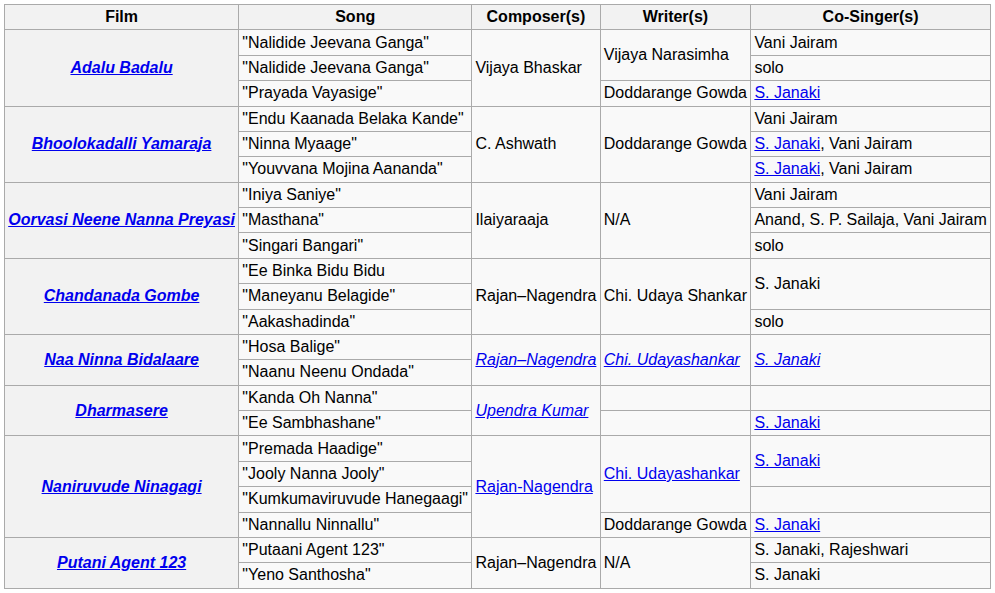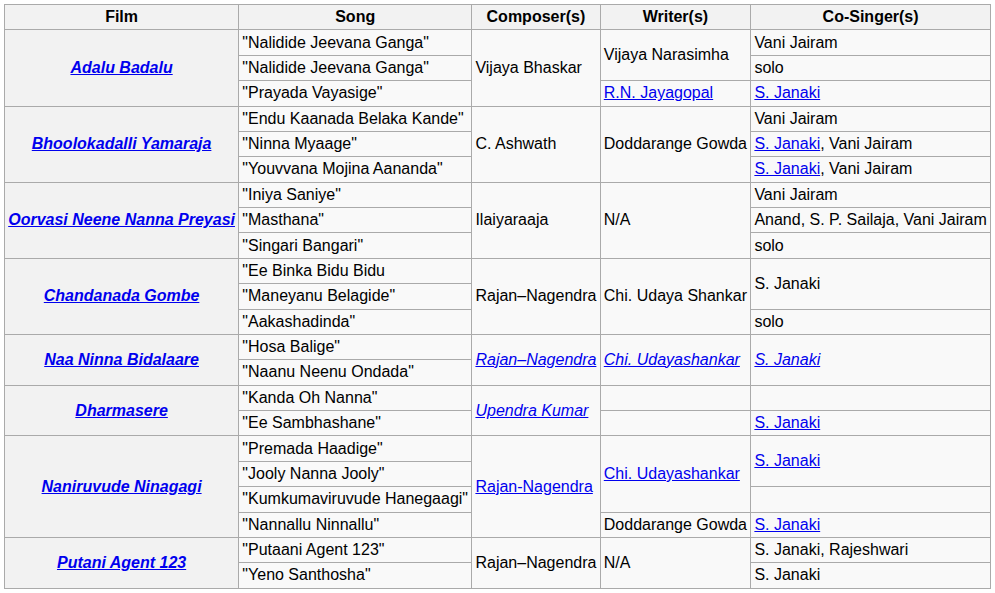 <table class="wikitable">
 <tr>
 <th>Film</th>
 <th>Song</th>
 <th>Composer(s)</th>
 <th>Writer(s)</th>
 <th>Co-Singer(s)</th>
 </tr>
 <tr>
 <th Rowspan=3><em><a href='#'>Adalu Badalu</a></em></th>
 <td>"Nalidide Jeevana Ganga"</td>
 <td rowspan=3>Vijaya Bhaskar</td>
 <td rowspan=2>Vijaya Narasimha</td>
 <td>Vani Jairam</td>
 </tr>
 <tr>
 <td>"Nalidide Jeevana Ganga"</td>
 <td>solo</td>
 </tr>
 <tr>
 <td>"Prayada Vayasige"</td>
-<td>Doddarange Gowda</td>
+<td><a href='#'>R.N. Jayagopal</a></td>
 <td><a href='#'>S. Janaki</a></td>
 </tr>
 <tr>
 <th Rowspan=3><em><a href='#'>Bhoolokadalli Yamaraja</a></em></th>
 <td>"Endu Kaanada Belaka Kande"</td>
 <td rowspan=3>C. Ashwath</td>
 <td rowspan=3>Doddarange Gowda</td>
 <td>Vani Jairam</td>
 </tr>
 <tr>
 <td>"Ninna Myaage"</td>
 <td><a href='#'>S. Janaki</a>, Vani Jairam</td>
 </tr>
 <tr>
 <td>"Youvvana Mojina Aananda"</td>
 <td><a href='#'>S. Janaki</a>, Vani Jairam</td>
 </tr>
 <tr>
 <th Rowspan=3><em><a href='#'>Oorvasi Neene Nanna Preyasi</a></em></th>
 <td>"Iniya Saniye"</td>
 <td rowspan=3>Ilaiyaraaja</td>
 <td rowspan=3>N/A</td>
 <td>Vani Jairam</td>
 </tr>
 <tr>
 <td>"Masthana"</td>
 <td>Anand, S. P. Sailaja, Vani Jairam</td>
 </tr>
 <tr>
 <td>"Singari Bangari"</td>
 <td rowspan=1>solo</td>
 </tr>
 <tr>
 <th Rowspan=3><em><a href='#'>Chandanada Gombe</a></em></th>
 <td>"Ee Binka Bidu Bidu</td>
 <td rowspan=3>Rajan–Nagendra</td>
 <td rowspan=3>Chi. Udaya Shankar</td>
 <td rowspan=2>S. Janaki</td>
 </tr>
 <tr>
 <td>"Maneyanu Belagide"</td>
 </tr>
 <tr>
 <td>"Aakashadinda"</td>
 <td>solo</td>
 </tr>
 <tr>
 <th rowspan=2><em><a href='#'>Naa Ninna Bidalaare</a></em></th>
 <td>"Hosa Balige"</td>
 <td rowspan=2><em><a href='#'>Rajan–Nagendra</a></em></td>
 <td rowspan=2><em><a href='#'>Chi. Udayashankar</a></em></td>
 <td rowspan=2><em><a href='#'>S. Janaki</a></em></td>
 </tr>
 <tr>
 <td>"Naanu Neenu Ondada"</td>
 </tr>
 <tr>
 <th rowspan=2><em><a href='#'>Dharmasere</a></em></th>
 <td>"Kanda Oh Nanna"</td>
 <td rowspan=2><em><a href='#'>Upendra Kumar</a></em></td>
 <td></td>
 <td></td>
 </tr>
 <tr>
 <td>"Ee Sambhashane"</td>
 <td></td>
 <td><a href='#'>S. Janaki</a></td>
 </tr>
 <tr>
 <th Rowspan=4><em><a href='#'>Naniruvude Ninagagi</a></em></th>
 <td>"Premada Haadige"</td>
 <td Rowspan=4><a href='#'>Rajan-Nagendra</a></td>
 <td Rowspan=3><a href='#'>Chi. Udayashankar</a></td>
 <td Rowspan=2><a href='#'>S. Janaki</a></td>
 </tr>
 <tr>
 <td>"Jooly Nanna Jooly"</td>
 </tr>
 <tr>
 <td>"Kumkumaviruvude Hanegaagi"</td>
 <td></td>
 </tr>
 <tr>
 <td>"Nannallu Ninnallu"</td>
 <td>Doddarange Gowda</td>
 <td><a href='#'>S. Janaki</a></td>
 </tr>
 <tr>
 <th Rowspan=2><em><a href='#'>Putani Agent 123</a></em></th>
 <td>"Putaani Agent 123"</td>
 <td rowspan=2>Rajan–Nagendra</td>
 <td rowspan=2>N/A</td>
 <td>S. Janaki, Rajeshwari</td>
 </tr>
 <tr>
 <td>"Yeno Santhosha"</td>
 <td>S. Janaki</td>
 </tr>
 <tr>
 </tr>
 </table>
